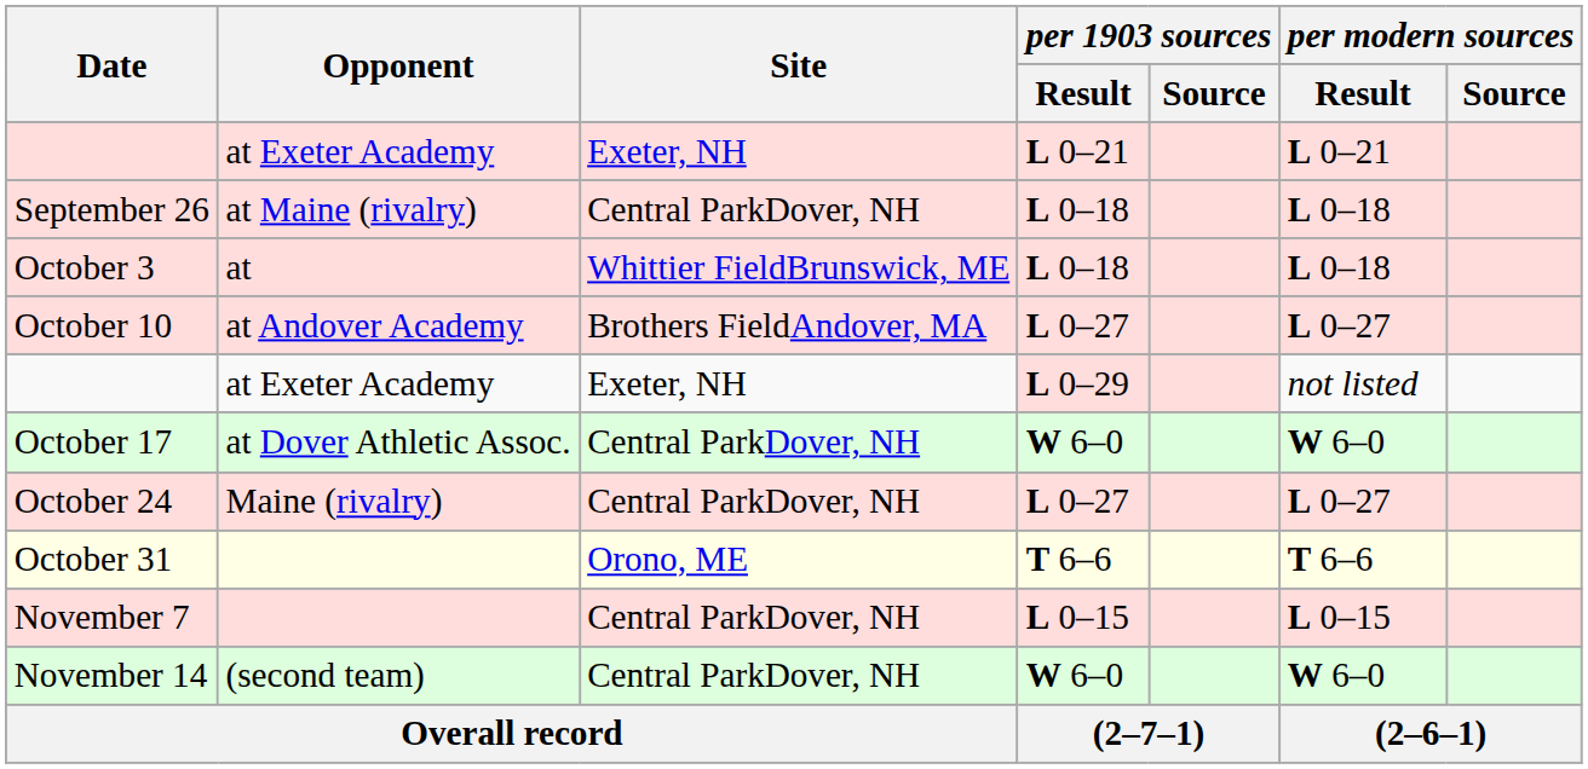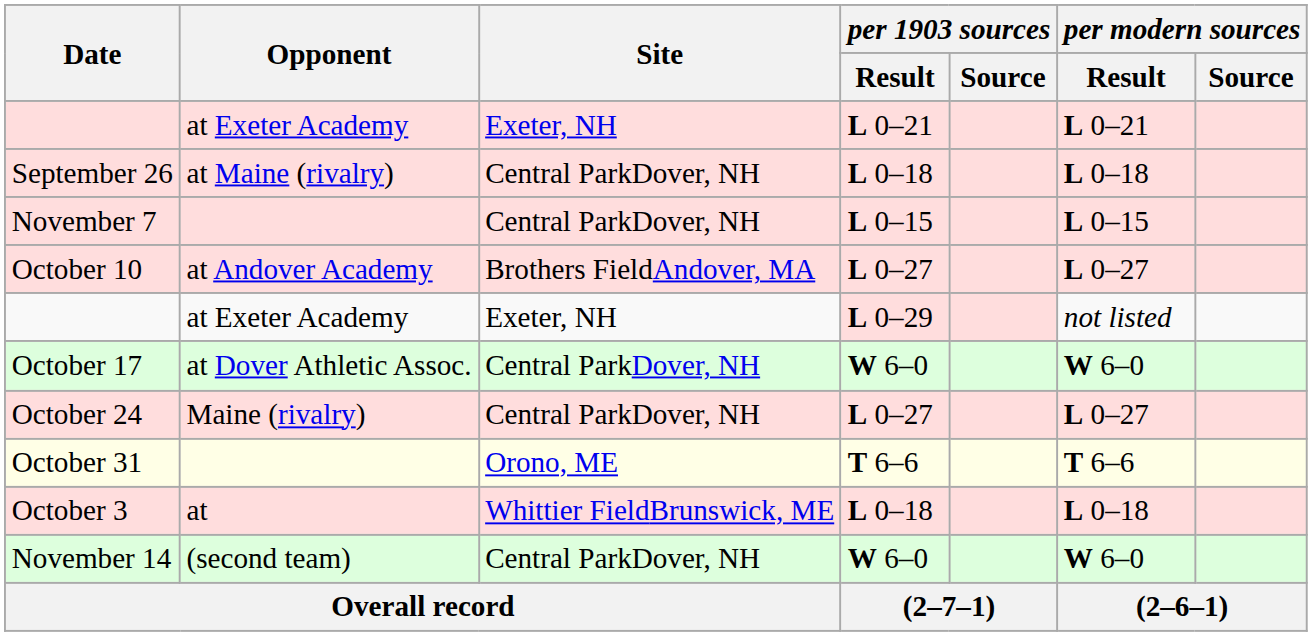 <table class="wikitable" style="text-align:left; font-size: 95%;">
 <tr>
 <th rowspan=2>Date</th>
 <th rowspan=2>Opponent</th>
 <th rowspan=2>Site</th>
 <th colspan=2><em>per 1903 sources</em></th>
 <th colspan=2><em>per modern sources</em></th>
 </tr>
 <tr>
 <th>Result</th>
 <th>Source</th>
 <th>Result</th>
 <th>Source</th>
 </tr>
 <tr style="background:#FFDDDD;">
 <td></td>
 <td>at <a href='#'>Exeter Academy</a></td>
 <td><a href='#'>Exeter, NH</a></td>
 <td><strong>L</strong> 0–21</td>
 <td></td>
 <td><strong>L</strong> 0–21</td>
 <td></td>
 </tr>
 <tr style="background:#FFDDDD;">
 <td>September 26</td>
 <td>at <a href='#'>Maine</a> (<a href='#'>rivalry</a>)</td>
 <td>Central ParkDover, NH</td>
 <td><strong>L</strong> 0–18</td>
 <td></td>
 <td><strong>L</strong> 0–18</td>
 <td></td>
 </tr>
 <tr style="background:#FFDDDD;">
-<td>October 3</td>
-<td>at </td>
-<td><a href='#'>Whittier Field</a><a href='#'>Brunswick, ME</a></td>
-<td><strong>L</strong> 0–18</td>
+<td>November 7</td>
 <td></td>
-<td><strong>L</strong> 0–18</td>
+<td>Central ParkDover, NH</td>
+<td><strong>L</strong> 0–15</td>
+<td></td>
+<td><strong>L</strong> 0–15</td>
 <td></td>
 </tr>
 <tr style="background:#FFDDDD;">
 <td>October 10</td>
 <td>at <a href='#'>Andover Academy</a></td>
 <td>Brothers Field<a href='#'>Andover, MA</a></td>
 <td><strong>L</strong> 0–27</td>
 <td></td>
 <td><strong>L</strong> 0–27</td>
 <td></td>
 </tr>
 <tr>
 <td></td>
 <td>at Exeter Academy</td>
 <td>Exeter, NH</td>
 <td bgcolor=#FFDDDD><strong>L</strong> 0–29</td>
 <td bgcolor=#FFDDDD></td>
 <td><em>not listed</em></td>
 <td></td>
 </tr>
 <tr style="background:#DDFFDD;">
 <td>October 17</td>
 <td>at <a href='#'>Dover</a> Athletic Assoc.</td>
 <td>Central Park<a href='#'>Dover, NH</a></td>
 <td><strong>W</strong> 6–0</td>
 <td></td>
 <td><strong>W</strong> 6–0</td>
 <td></td>
 </tr>
 <tr style="background:#FFDDDD;">
 <td>October 24</td>
 <td>Maine (<a href='#'>rivalry</a>)</td>
 <td>Central ParkDover, NH</td>
 <td><strong>L</strong> 0–27</td>
 <td></td>
 <td><strong>L</strong> 0–27</td>
 <td></td>
 </tr>
 <tr style="background:#FFFFE6;">
 <td>October 31</td>
 <td></td>
 <td><a href='#'>Orono, ME</a></td>
 <td><strong>T</strong> 6–6</td>
 <td></td>
 <td><strong>T</strong> 6–6</td>
 <td></td>
 </tr>
 <tr style="background:#FFDDDD;">
-<td>November 7</td>
+<td>October 3</td>
+<td>at </td>
+<td><a href='#'>Whittier Field</a><a href='#'>Brunswick, ME</a></td>
+<td><strong>L</strong> 0–18</td>
 <td></td>
-<td>Central ParkDover, NH</td>
-<td><strong>L</strong> 0–15</td>
-<td></td>
-<td><strong>L</strong> 0–15</td>
+<td><strong>L</strong> 0–18</td>
 <td></td>
 </tr>
 <tr style="background:#DDFFDD;">
 <td>November 14</td>
 <td> (second team)</td>
 <td>Central ParkDover, NH</td>
 <td><strong>W</strong> 6–0</td>
 <td></td>
 <td><strong>W</strong> 6–0</td>
 <td></td>
 </tr>
 <tr>
 <th colspan=3>Overall record</th>
 <th colspan=2>(2–7–1)</th>
 <th colspan=2>(2–6–1)</th>
 </tr>
 </table>
